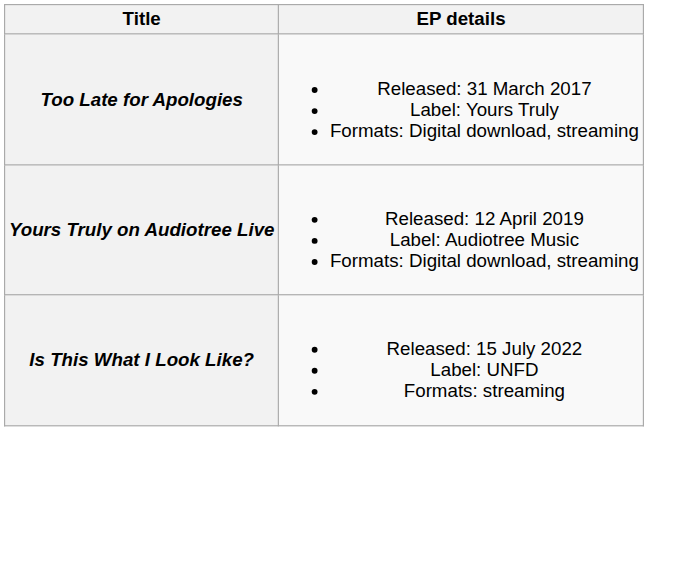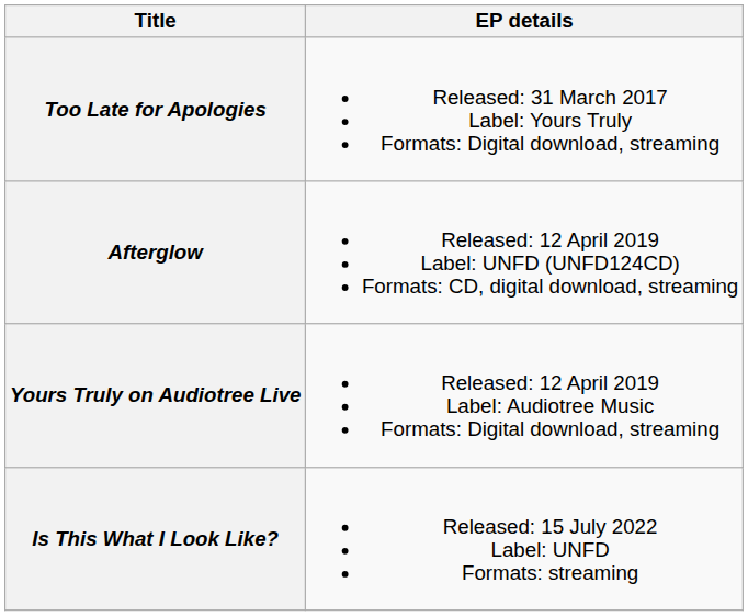 <table class="wikitable plainrowheaders" style="text-align:center;">
 <tr>
 <th scope="col">Title</th>
 <th scope="col">EP details</th>
 </tr>
 <tr>
 <th scope="row"><em>Too Late for Apologies</em></th>
 <td><br><ul><li>Released: 31 March 2017</li><li>Label: Yours Truly</li><li>Formats: Digital download, streaming</li></ul></td>
 </tr>
 <tr>
+<th scope="row"><em>Afterglow</em></th>
+<td><br><ul><li>Released: 12 April 2019</li><li>Label: UNFD (UNFD124CD)</li><li>Formats: CD, digital download, streaming</li></ul></td>
+</tr>
+<tr>
 <th scope="row"><em>Yours Truly on Audiotree Live</em></th>
 <td><br><ul><li>Released: 12 April 2019</li><li>Label: Audiotree Music</li><li>Formats: Digital download, streaming</li></ul></td>
 </tr>
 <tr>
 <th scope="row"><em>Is This What I Look Like?</em></th>
 <td><br><ul><li>Released: 15 July 2022</li><li>Label: UNFD</li><li>Formats: streaming</li></ul></td>
 </tr>
 </table>
